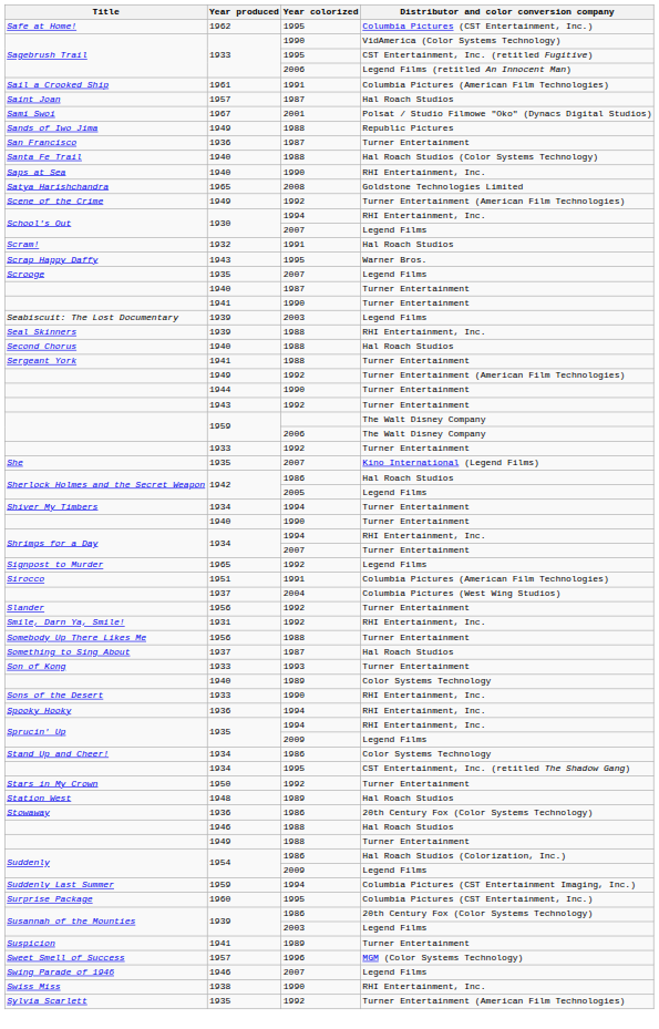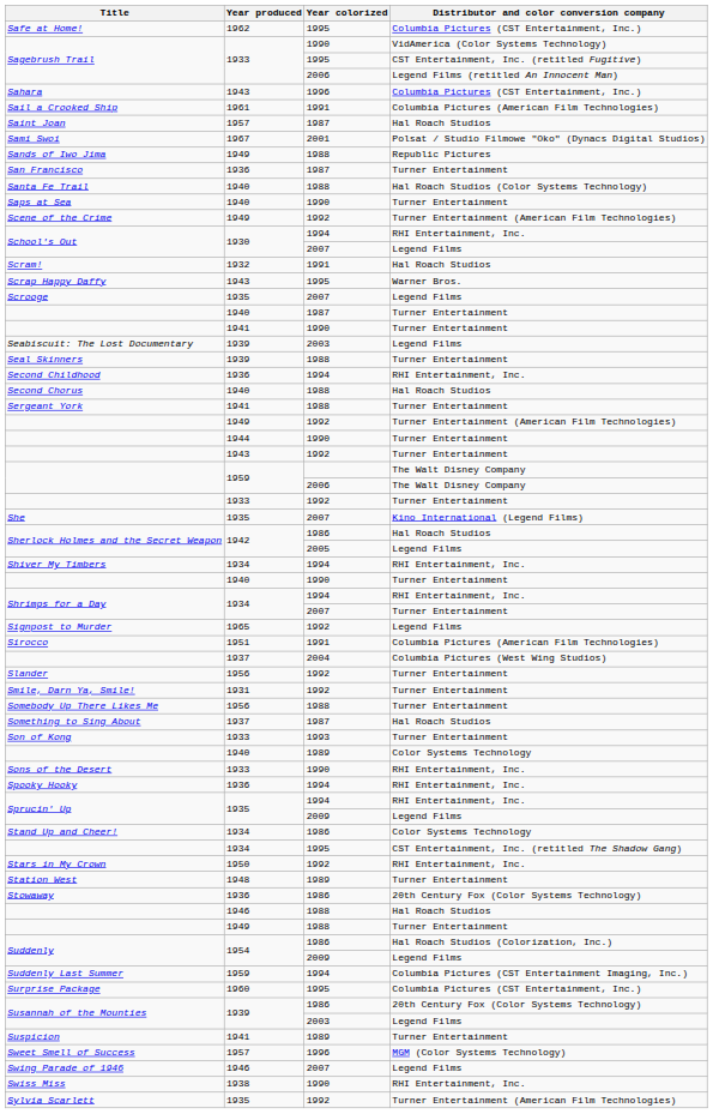 <table class="wikitable sortable">
 <tr>
 <th>Title</th>
 <th>Year produced</th>
 <th>Year colorized</th>
 <th>Distributor and color conversion company</th>
 </tr>
 <tr>
 <td><em><a href='#'>Safe at Home!</a></em></td>
 <td>1962</td>
 <td>1995</td>
 <td><a href='#'>Columbia Pictures</a> (CST Entertainment, Inc.)</td>
 </tr>
 <tr>
 <td rowspan="3"><em><a href='#'>Sagebrush Trail</a></em></td>
 <td rowspan="3">1933</td>
 <td>1990</td>
 <td>VidAmerica (Color Systems Technology)</td>
 </tr>
 <tr>
 <td>1995</td>
 <td>CST Entertainment, Inc. (retitled <em>Fugitive</em>)</td>
 </tr>
 <tr>
 <td>2006</td>
 <td>Legend Films (retitled <em>An Innocent Man</em>)</td>
+</tr>
+<tr>
+<td><em><a href='#'>Sahara</a></em></td>
+<td>1943</td>
+<td>1996</td>
+<td><a href='#'>Columbia Pictures</a> (CST Entertainment, Inc.)</td>
 </tr>
 <tr>
 <td><em><a href='#'>Sail a Crooked Ship</a></em></td>
 <td>1961</td>
 <td>1991</td>
 <td>Columbia Pictures (American Film Technologies)</td>
 </tr>
 <tr>
 <td><em><a href='#'>Saint Joan</a></em></td>
 <td>1957</td>
 <td>1987</td>
 <td>Hal Roach Studios</td>
 </tr>
 <tr>
 <td><em><a href='#'>Sami Swoi</a></em></td>
 <td>1967</td>
 <td>2001</td>
 <td>Polsat / Studio Filmowe "Oko" (Dynacs Digital Studios)</td>
 </tr>
 <tr>
 <td><em><a href='#'>Sands of Iwo Jima</a></em></td>
 <td>1949</td>
 <td>1988</td>
 <td>Republic Pictures</td>
 </tr>
 <tr>
 <td><em><a href='#'>San Francisco</a></em></td>
 <td>1936</td>
 <td>1987</td>
 <td>Turner Entertainment</td>
 </tr>
 <tr>
 <td><em><a href='#'>Santa Fe Trail</a></em></td>
 <td>1940</td>
 <td>1988</td>
 <td>Hal Roach Studios (Color Systems Technology)</td>
 </tr>
 <tr>
 <td><em><a href='#'>Saps at Sea</a></em></td>
 <td>1940</td>
 <td>1990</td>
-<td>RHI Entertainment, Inc.</td>
-</tr>
-<tr>
-<td><em><a href='#'>Satya Harishchandra</a></em></td>
-<td>1965</td>
-<td>2008</td>
-<td>Goldstone Technologies Limited</td>
+<td>Turner Entertainment</td>
 </tr>
 <tr>
 <td><em><a href='#'>Scene of the Crime</a></em></td>
 <td>1949</td>
 <td>1992</td>
 <td>Turner Entertainment (American Film Technologies)</td>
 </tr>
 <tr>
 <td rowspan="2"><em><a href='#'>School's Out</a></em></td>
 <td rowspan="2">1930</td>
 <td>1994</td>
 <td>RHI Entertainment, Inc.</td>
 </tr>
 <tr>
 <td>2007</td>
 <td>Legend Films</td>
 </tr>
 <tr>
 <td><em><a href='#'>Scram!</a></em></td>
 <td>1932</td>
 <td>1991</td>
 <td>Hal Roach Studios</td>
 </tr>
 <tr>
 <td><em><a href='#'>Scrap Happy Daffy</a></em></td>
 <td>1943</td>
 <td>1995</td>
 <td>Warner Bros.</td>
 </tr>
 <tr>
 <td><em><a href='#'>Scrooge</a></em></td>
 <td>1935</td>
 <td>2007</td>
 <td>Legend Films</td>
 </tr>
 <tr>
 <td><em></em></td>
 <td>1940</td>
 <td>1987</td>
 <td>Turner Entertainment</td>
 </tr>
 <tr>
 <td><em></em></td>
 <td>1941</td>
 <td>1990</td>
 <td>Turner Entertainment</td>
 </tr>
 <tr>
 <td><em>Seabiscuit: The Lost Documentary</em></td>
 <td>1939</td>
 <td>2003</td>
 <td>Legend Films</td>
 </tr>
 <tr>
 <td><em><a href='#'>Seal Skinners</a></em></td>
 <td>1939</td>
 <td>1988</td>
+<td>Turner Entertainment</td>
+</tr>
+<tr>
+<td><em><a href='#'>Second Childhood</a></em></td>
+<td>1936</td>
+<td>1994</td>
 <td>RHI Entertainment, Inc.</td>
 </tr>
 <tr>
 <td><em><a href='#'>Second Chorus</a></em></td>
 <td>1940</td>
 <td>1988</td>
 <td>Hal Roach Studios</td>
 </tr>
 <tr>
 <td><em><a href='#'>Sergeant York</a></em></td>
 <td>1941</td>
 <td>1988</td>
 <td>Turner Entertainment</td>
 </tr>
 <tr>
 <td><em></em></td>
 <td>1949</td>
 <td>1992</td>
 <td>Turner Entertainment (American Film Technologies)</td>
 </tr>
 <tr>
 <td><em></em></td>
 <td>1944</td>
 <td>1990</td>
 <td>Turner Entertainment</td>
 </tr>
 <tr>
 <td><em></em></td>
 <td>1943</td>
 <td>1992</td>
 <td>Turner Entertainment</td>
 </tr>
 <tr>
 <td rowspan="2"><em></em></td>
 <td rowspan="2">1959</td>
 <td></td>
 <td>The Walt Disney Company</td>
 </tr>
 <tr>
 <td>2006</td>
 <td>The Walt Disney Company</td>
 </tr>
 <tr>
 <td><em></em></td>
 <td>1933</td>
 <td>1992</td>
 <td>Turner Entertainment</td>
 </tr>
 <tr>
 <td><em><a href='#'>She</a></em></td>
 <td>1935</td>
 <td>2007</td>
 <td><a href='#'>Kino International</a> (Legend Films)</td>
 </tr>
 <tr>
 <td rowspan="2"><em><a href='#'>Sherlock Holmes and the Secret Weapon</a></em></td>
 <td rowspan="2">1942</td>
 <td>1986</td>
 <td>Hal Roach Studios</td>
 </tr>
 <tr>
 <td>2005</td>
 <td>Legend Films</td>
 </tr>
 <tr>
 <td><em><a href='#'>Shiver My Timbers</a></em></td>
 <td>1934</td>
 <td>1994</td>
-<td>Turner Entertainment</td>
+<td>RHI Entertainment, Inc.</td>
 </tr>
 <tr>
 <td><em></em></td>
 <td>1940</td>
 <td>1990</td>
 <td>Turner Entertainment</td>
 </tr>
 <tr>
 <td rowspan="2"><em><a href='#'>Shrimps for a Day</a></em></td>
 <td rowspan="2">1934</td>
 <td>1994</td>
 <td>RHI Entertainment, Inc.</td>
 </tr>
 <tr>
 <td>2007</td>
 <td>Turner Entertainment</td>
 </tr>
 <tr>
 <td><em><a href='#'>Signpost to Murder</a></em></td>
 <td>1965</td>
 <td>1992</td>
 <td>Legend Films</td>
 </tr>
 <tr>
 <td><em><a href='#'>Sirocco</a></em></td>
 <td>1951</td>
 <td>1991</td>
 <td>Columbia Pictures (American Film Technologies)</td>
 </tr>
 <tr>
 <td><em></em></td>
 <td>1937</td>
 <td>2004</td>
 <td>Columbia Pictures (West Wing Studios)</td>
 </tr>
 <tr>
 <td><em><a href='#'>Slander</a></em></td>
 <td>1956</td>
 <td>1992</td>
 <td>Turner Entertainment</td>
 </tr>
 <tr>
 <td><em><a href='#'>Smile, Darn Ya, Smile!</a></em></td>
 <td>1931</td>
 <td>1992</td>
-<td>RHI Entertainment, Inc.</td>
+<td>Turner Entertainment</td>
 </tr>
 <tr>
 <td><em><a href='#'>Somebody Up There Likes Me</a></em></td>
 <td>1956</td>
 <td>1988</td>
 <td>Turner Entertainment</td>
 </tr>
 <tr>
 <td><em><a href='#'>Something to Sing About</a></em></td>
 <td>1937</td>
 <td>1987</td>
 <td>Hal Roach Studios</td>
 </tr>
 <tr>
 <td><em><a href='#'>Son of Kong</a></em></td>
 <td>1933</td>
 <td>1993</td>
 <td>Turner Entertainment</td>
 </tr>
 <tr>
 <td><em></em></td>
 <td>1940</td>
 <td>1989</td>
 <td>Color Systems Technology</td>
 </tr>
 <tr>
 <td><em><a href='#'>Sons of the Desert</a></em></td>
 <td>1933</td>
 <td>1990</td>
 <td>RHI Entertainment, Inc.</td>
 </tr>
 <tr>
 <td><em><a href='#'>Spooky Hooky</a></em></td>
 <td>1936</td>
 <td>1994</td>
 <td>RHI Entertainment, Inc.</td>
 </tr>
 <tr>
 <td rowspan="2"><em><a href='#'>Sprucin' Up</a></em></td>
 <td rowspan="2">1935</td>
 <td>1994</td>
 <td>RHI Entertainment, Inc.</td>
 </tr>
 <tr>
 <td>2009</td>
 <td>Legend Films</td>
 </tr>
 <tr>
 <td><em><a href='#'>Stand Up and Cheer!</a></em></td>
 <td>1934</td>
 <td>1986</td>
 <td>Color Systems Technology</td>
 </tr>
 <tr>
 <td><em></em></td>
 <td>1934</td>
 <td>1995</td>
 <td>CST Entertainment, Inc. (retitled <em>The Shadow Gang</em>)</td>
 </tr>
 <tr>
 <td><em><a href='#'>Stars in My Crown</a></em></td>
 <td>1950</td>
 <td>1992</td>
-<td>Turner Entertainment</td>
+<td>RHI Entertainment, Inc.</td>
 </tr>
 <tr>
 <td><em><a href='#'>Station West</a></em></td>
 <td>1948</td>
 <td>1989</td>
-<td>Hal Roach Studios</td>
+<td>Turner Entertainment</td>
 </tr>
 <tr>
 <td><em><a href='#'>Stowaway</a></em></td>
 <td>1936</td>
 <td>1986</td>
 <td>20th Century Fox (Color Systems Technology)</td>
 </tr>
 <tr>
 <td><em></em></td>
 <td>1946</td>
 <td>1988</td>
 <td>Hal Roach Studios</td>
 </tr>
 <tr>
 <td><em></em></td>
 <td>1949</td>
 <td>1988</td>
 <td>Turner Entertainment</td>
 </tr>
 <tr>
 <td rowspan="2"><em><a href='#'>Suddenly</a></em></td>
 <td rowspan="2">1954</td>
 <td>1986</td>
 <td>Hal Roach Studios (Colorization, Inc.)</td>
 </tr>
 <tr>
 <td>2009</td>
 <td>Legend Films</td>
 </tr>
 <tr>
 <td><em><a href='#'>Suddenly Last Summer</a></em></td>
 <td>1959</td>
 <td>1994</td>
 <td>Columbia Pictures (CST Entertainment Imaging, Inc.)</td>
 </tr>
 <tr>
 <td><em><a href='#'>Surprise Package</a></em></td>
 <td>1960</td>
 <td>1995</td>
 <td>Columbia Pictures (CST Entertainment, Inc.)</td>
 </tr>
 <tr>
 <td rowspan="2"><em><a href='#'>Susannah of the Mounties</a></em></td>
 <td rowspan="2">1939</td>
 <td>1986</td>
 <td>20th Century Fox (Color Systems Technology)</td>
 </tr>
 <tr>
 <td>2003</td>
 <td>Legend Films</td>
 </tr>
 <tr>
 <td><em><a href='#'>Suspicion</a></em></td>
 <td>1941</td>
 <td>1989</td>
 <td>Turner Entertainment</td>
 </tr>
 <tr>
 <td><em><a href='#'>Sweet Smell of Success</a></em></td>
 <td>1957</td>
 <td>1996</td>
 <td><a href='#'>MGM</a> (Color Systems Technology)</td>
 </tr>
 <tr>
 <td><em><a href='#'>Swing Parade of 1946</a></em></td>
 <td>1946</td>
 <td>2007</td>
 <td>Legend Films</td>
 </tr>
 <tr>
 <td><em><a href='#'>Swiss Miss</a></em></td>
 <td>1938</td>
 <td>1990</td>
 <td>RHI Entertainment, Inc.</td>
 </tr>
 <tr>
 <td><em><a href='#'>Sylvia Scarlett</a></em></td>
 <td>1935</td>
 <td>1992</td>
 <td>Turner Entertainment (American Film Technologies)</td>
 </tr>
 </table>
